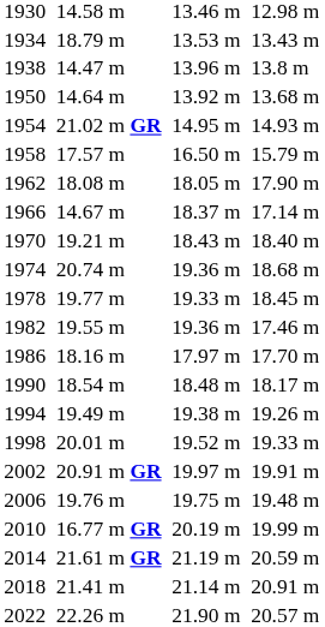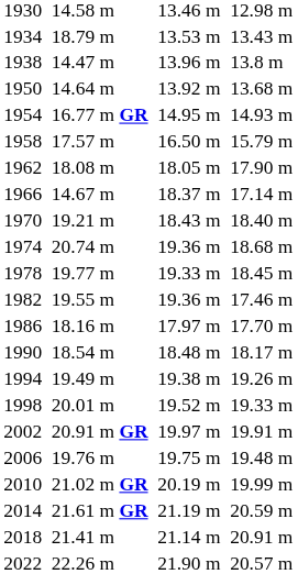 <table>
 <tr>
 <td>1930</td>
 <td></td>
 <td>14.58 m</td>
 <td></td>
 <td>13.46 m</td>
 <td></td>
 <td>12.98 m</td>
 </tr>
 <tr>
 <td>1934</td>
 <td></td>
 <td>18.79 m</td>
 <td></td>
 <td>13.53 m</td>
 <td></td>
 <td>13.43 m</td>
 </tr>
 <tr>
 <td>1938</td>
 <td></td>
 <td>14.47 m</td>
 <td></td>
 <td>13.96 m</td>
 <td></td>
 <td>13.8 m</td>
 </tr>
 <tr>
 <td>1950</td>
 <td></td>
 <td>14.64 m</td>
 <td></td>
 <td>13.92 m</td>
 <td></td>
 <td>13.68 m</td>
 </tr>
 <tr>
 <td>1954</td>
 <td></td>
-<td>21.02 m <strong><a href='#'>GR</a></strong></td>
+<td>16.77 m <strong><a href='#'>GR</a></strong></td>
 <td></td>
 <td>14.95 m</td>
 <td></td>
 <td>14.93 m</td>
 </tr>
 <tr>
 <td>1958</td>
 <td></td>
 <td>17.57 m</td>
 <td></td>
 <td>16.50 m</td>
 <td></td>
 <td>15.79 m</td>
 </tr>
 <tr>
 <td>1962</td>
 <td></td>
 <td>18.08 m</td>
 <td></td>
 <td>18.05 m</td>
 <td></td>
 <td>17.90 m</td>
 </tr>
 <tr>
 <td>1966</td>
 <td></td>
 <td>14.67 m</td>
 <td></td>
 <td>18.37 m</td>
 <td></td>
 <td>17.14 m</td>
 </tr>
 <tr>
 <td>1970</td>
 <td></td>
 <td>19.21 m</td>
 <td></td>
 <td>18.43 m</td>
 <td></td>
 <td>18.40 m</td>
 </tr>
 <tr>
 <td>1974</td>
 <td></td>
 <td>20.74 m</td>
 <td></td>
 <td>19.36 m</td>
 <td></td>
 <td>18.68 m</td>
 </tr>
 <tr>
 <td>1978</td>
 <td></td>
 <td>19.77 m</td>
 <td></td>
 <td>19.33 m</td>
 <td></td>
 <td>18.45 m</td>
 </tr>
 <tr>
 <td>1982</td>
 <td></td>
 <td>19.55 m</td>
 <td></td>
 <td>19.36 m</td>
 <td></td>
 <td>17.46 m</td>
 </tr>
 <tr>
 <td>1986</td>
 <td></td>
 <td>18.16 m</td>
 <td></td>
 <td>17.97 m</td>
 <td></td>
 <td>17.70 m</td>
 </tr>
 <tr>
 <td>1990</td>
 <td></td>
 <td>18.54 m</td>
 <td></td>
 <td>18.48 m</td>
 <td></td>
 <td>18.17 m</td>
 </tr>
 <tr>
 <td>1994</td>
 <td></td>
 <td>19.49 m</td>
 <td></td>
 <td>19.38 m</td>
 <td></td>
 <td>19.26 m</td>
 </tr>
 <tr>
 <td>1998</td>
 <td></td>
 <td>20.01 m</td>
 <td></td>
 <td>19.52 m</td>
 <td></td>
 <td>19.33 m</td>
 </tr>
 <tr>
 <td>2002</td>
 <td></td>
 <td>20.91 m <strong><a href='#'>GR</a></strong></td>
 <td></td>
 <td>19.97 m</td>
 <td></td>
 <td>19.91 m</td>
 </tr>
 <tr>
 <td>2006</td>
 <td></td>
 <td>19.76 m</td>
 <td></td>
 <td>19.75 m</td>
 <td></td>
 <td>19.48 m</td>
 </tr>
 <tr>
 <td>2010</td>
 <td></td>
-<td>16.77 m <strong><a href='#'>GR</a></strong></td>
+<td>21.02 m <strong><a href='#'>GR</a></strong></td>
 <td></td>
 <td>20.19 m</td>
 <td></td>
 <td>19.99 m</td>
 </tr>
 <tr>
 <td>2014</td>
 <td></td>
 <td>21.61 m <strong><a href='#'>GR</a></strong></td>
 <td></td>
 <td>21.19 m</td>
 <td></td>
 <td>20.59 m</td>
 </tr>
 <tr>
 <td>2018</td>
 <td></td>
 <td>21.41 m</td>
 <td></td>
 <td>21.14 m</td>
 <td></td>
 <td>20.91 m</td>
 </tr>
 <tr>
 <td>2022</td>
 <td></td>
 <td>22.26 m</td>
 <td></td>
 <td>21.90 m</td>
 <td></td>
 <td>20.57 m</td>
 </tr>
 </table>
